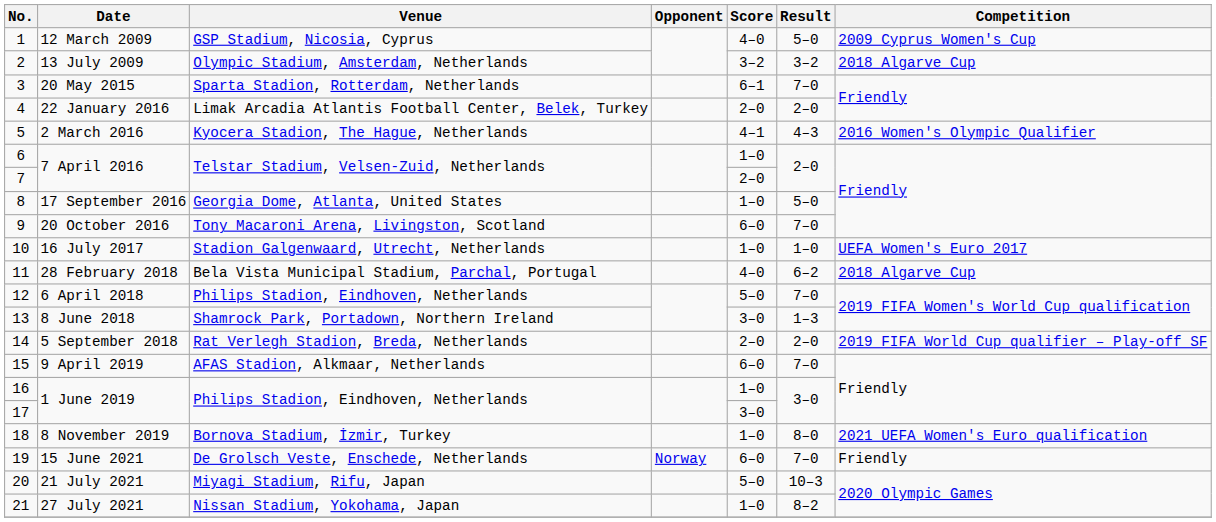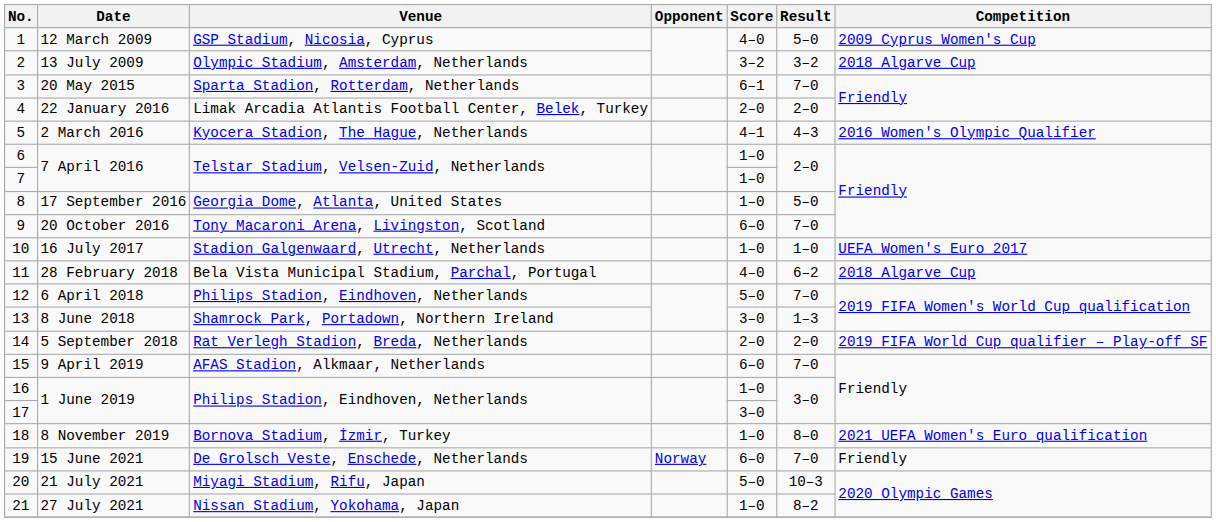 <table class="wikitable">
 <tr>
 <th scope="col">No.</th>
 <th scope="col">Date</th>
 <th scope="col">Venue</th>
 <th scope="col">Opponent</th>
 <th scope="col">Score</th>
 <th scope="col">Result</th>
 <th scope="col">Competition</th>
 </tr>
 <tr>
 <td align="center">1</td>
 <td>12 March 2009</td>
 <td><a href='#'>GSP Stadium</a>, <a href='#'>Nicosia</a>, Cyprus</td>
 <td rowspan="2"></td>
 <td align="center">4–0</td>
 <td align="center">5–0</td>
 <td><a href='#'>2009 Cyprus Women's Cup</a></td>
 </tr>
 <tr>
 <td align="center">2</td>
 <td>13 July 2009</td>
 <td><a href='#'>Olympic Stadium</a>, <a href='#'>Amsterdam</a>, Netherlands</td>
 <td align="center">3–2</td>
 <td align="center">3–2</td>
 <td><a href='#'>2018 Algarve Cup</a></td>
 </tr>
 <tr>
 <td align="center">3</td>
 <td>20 May 2015</td>
 <td><a href='#'>Sparta Stadion</a>, <a href='#'>Rotterdam</a>, Netherlands</td>
 <td></td>
 <td align="center">6–1</td>
 <td align="center">7–0</td>
 <td rowspan="2"><a href='#'>Friendly</a></td>
 </tr>
 <tr>
 <td align="center">4</td>
 <td>22 January 2016</td>
 <td>Limak Arcadia Atlantis Football Center, <a href='#'>Belek</a>, Turkey</td>
 <td></td>
 <td align="center">2–0</td>
 <td align="center">2–0</td>
 </tr>
 <tr>
 <td align="center">5</td>
 <td>2 March 2016</td>
 <td><a href='#'>Kyocera Stadion</a>, <a href='#'>The Hague</a>, Netherlands</td>
 <td></td>
 <td align="center">4–1</td>
 <td align="center">4–3</td>
 <td><a href='#'>2016 Women's Olympic Qualifier</a></td>
 </tr>
 <tr>
 <td align="center">6</td>
 <td rowspan="2">7 April 2016</td>
 <td rowspan="2"><a href='#'>Telstar Stadium</a>, <a href='#'>Velsen-Zuid</a>, Netherlands</td>
 <td rowspan="2"></td>
 <td align="center">1–0</td>
 <td rowspan="2" align="center">2–0</td>
 <td rowspan="4"><a href='#'>Friendly</a></td>
 </tr>
 <tr>
 <td align="center">7</td>
-<td align="center">2–0</td>
+<td align="center">1–0</td>
 </tr>
 <tr>
 <td align="center">8</td>
 <td>17 September 2016</td>
 <td><a href='#'>Georgia Dome</a>, <a href='#'>Atlanta</a>, United States</td>
 <td></td>
 <td align="center">1–0</td>
 <td align="center">5–0</td>
 </tr>
 <tr>
 <td align="center">9</td>
 <td>20 October 2016</td>
 <td><a href='#'>Tony Macaroni Arena</a>, <a href='#'>Livingston</a>, Scotland</td>
 <td></td>
 <td align="center">6–0</td>
 <td align="center">7–0</td>
 </tr>
 <tr>
 <td align="center">10</td>
 <td>16 July 2017</td>
 <td><a href='#'>Stadion Galgenwaard</a>, <a href='#'>Utrecht</a>, Netherlands</td>
 <td></td>
 <td align="center">1–0</td>
 <td align="center">1–0</td>
 <td><a href='#'>UEFA Women's Euro 2017</a></td>
 </tr>
 <tr>
 <td align="center">11</td>
 <td>28 February 2018</td>
 <td>Bela Vista Municipal Stadium, <a href='#'>Parchal</a>, Portugal</td>
 <td></td>
 <td align="center">4–0</td>
 <td align="center">6–2</td>
 <td><a href='#'>2018 Algarve Cup</a></td>
 </tr>
 <tr>
 <td align="center">12</td>
 <td>6 April 2018</td>
 <td><a href='#'>Philips Stadion</a>, <a href='#'>Eindhoven</a>, Netherlands</td>
 <td rowspan="2"></td>
 <td align="center">5–0</td>
 <td align="center">7–0</td>
 <td rowspan="2"><a href='#'>2019 FIFA Women's World Cup qualification</a></td>
 </tr>
 <tr>
 <td align="center">13</td>
 <td>8 June 2018</td>
 <td><a href='#'>Shamrock Park</a>, <a href='#'>Portadown</a>, Northern Ireland</td>
 <td align="center">3–0</td>
 <td align="center">1–3</td>
 </tr>
 <tr>
 <td align="center">14</td>
 <td>5 September 2018</td>
 <td><a href='#'>Rat Verlegh Stadion</a>, <a href='#'>Breda</a>, Netherlands</td>
 <td></td>
 <td align="center">2–0</td>
 <td align="center">2–0</td>
 <td><a href='#'>2019 FIFA World Cup qualifier – Play-off SF</a></td>
 </tr>
 <tr>
 <td align="center">15</td>
 <td>9 April 2019</td>
 <td><a href='#'>AFAS Stadion</a>, Alkmaar, Netherlands</td>
 <td></td>
 <td align="center">6–0</td>
 <td align="center">7–0</td>
 <td rowspan=3>Friendly</td>
 </tr>
 <tr>
 <td align="center">16</td>
 <td rowspan="2">1 June 2019</td>
 <td rowspan="2"><a href='#'>Philips Stadion</a>, Eindhoven, Netherlands</td>
 <td rowspan="2"></td>
 <td align="center">1–0</td>
 <td rowspan="2" align=center>3–0</td>
 </tr>
 <tr>
 <td align="center">17</td>
 <td align="center">3–0</td>
 </tr>
 <tr>
 <td align="center">18</td>
 <td>8 November 2019</td>
 <td><a href='#'>Bornova Stadium</a>, <a href='#'>İzmir</a>, Turkey</td>
 <td></td>
 <td align="center">1–0</td>
 <td align="center">8–0</td>
 <td><a href='#'>2021 UEFA Women's Euro qualification</a></td>
 </tr>
 <tr>
 <td align="center">19</td>
 <td>15 June 2021</td>
 <td><a href='#'>De Grolsch Veste</a>, <a href='#'>Enschede</a>, Netherlands</td>
 <td> <a href='#'>Norway</a></td>
 <td align="center">6–0</td>
 <td align="center">7–0</td>
 <td>Friendly</td>
 </tr>
 <tr>
 <td align="center">20</td>
 <td>21 July 2021</td>
 <td><a href='#'>Miyagi Stadium</a>, <a href='#'>Rifu</a>, Japan</td>
 <td></td>
 <td align="center">5–0</td>
 <td align="center">10–3</td>
 <td rowspan="2"><a href='#'>2020 Olympic Games</a></td>
 </tr>
 <tr>
 <td align="center">21</td>
 <td>27 July 2021</td>
 <td><a href='#'>Nissan Stadium</a>, <a href='#'>Yokohama</a>, Japan</td>
 <td></td>
 <td align="center">1–0</td>
 <td align="center">8–2</td>
 </tr>
 <tr>
 </tr>
 </table>
